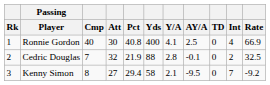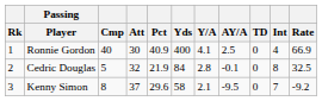 <table class="wikitable" style="font-size:90%;">
 <tr>
 <th></th>
 <th>Passing</th>
 <th></th>
 <th></th>
 <th></th>
 <th></th>
 <th></th>
 <th></th>
 <th></th>
 <th></th>
 <th></th>
 </tr>
 <tr>
 <th>Rk</th>
 <th>Player</th>
 <th>Cmp</th>
 <th>Att</th>
 <th>Pct</th>
 <th>Yds</th>
 <th>Y/A</th>
 <th>AY/A</th>
 <th>TD</th>
 <th>Int</th>
 <th>Rate</th>
 </tr>
 <tr>
 <td>1</td>
 <td>Ronnie Gordon</td>
 <td>40</td>
 <td>30</td>
-<td>40.8</td>
+<td>40.9</td>
 <td>400</td>
 <td>4.1</td>
 <td>2.5</td>
 <td>0</td>
 <td>4</td>
 <td>66.9</td>
 </tr>
 <tr>
 <td>2</td>
 <td>Cedric Douglas</td>
-<td>7</td>
+<td>5</td>
 <td>32</td>
 <td>21.9</td>
-<td>88</td>
+<td>84</td>
 <td>2.8</td>
 <td>-0.1</td>
 <td>0</td>
-<td>2</td>
+<td>8</td>
 <td>32.5</td>
 </tr>
 <tr>
 <td>3</td>
 <td>Kenny Simon</td>
 <td>8</td>
-<td>27</td>
-<td>29.4</td>
+<td>37</td>
+<td>29.6</td>
 <td>58</td>
 <td>2.1</td>
 <td>-9.5</td>
 <td>0</td>
 <td>7</td>
 <td>-9.2</td>
 </tr>
 </table>
